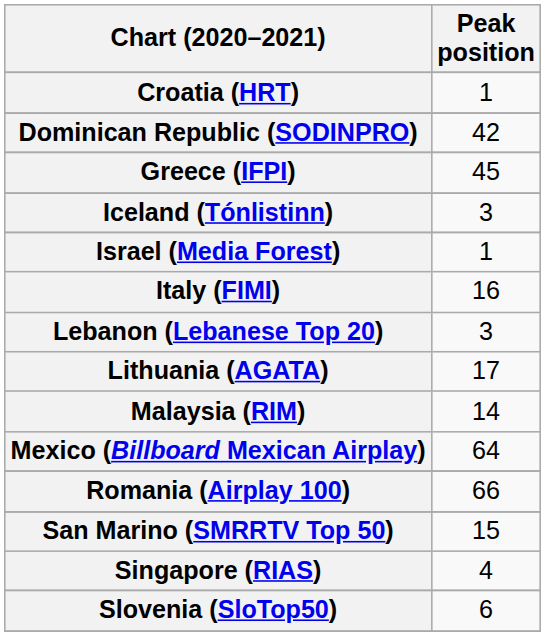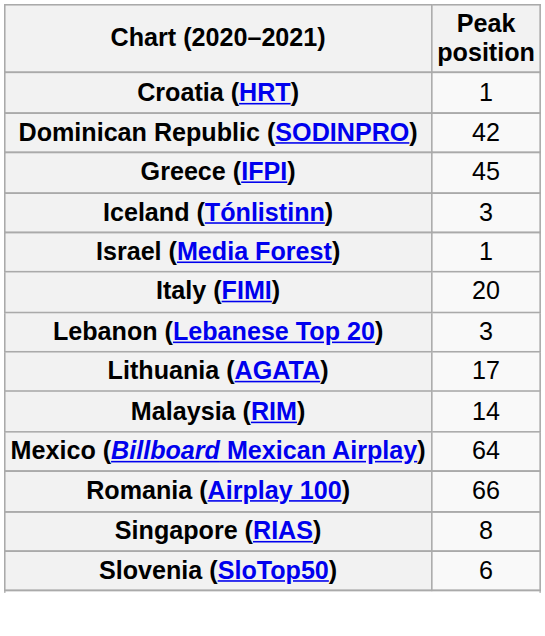 <table class="wikitable sortable plainrowheaders" style="text-align:center">
 <tr>
 <th scope="col">Chart (2020–2021)</th>
 <th scope="col">Peak<br>position</th>
 </tr>
 <tr>
 </tr>
 <tr>
 </tr>
 <tr>
 </tr>
 <tr>
 </tr>
 <tr>
 </tr>
 <tr>
 </tr>
 <tr>
 </tr>
 <tr>
 </tr>
 <tr>
 </tr>
 <tr>
 <th scope="row">Croatia (<a href='#'>HRT</a>)</th>
 <td>1</td>
 </tr>
 <tr>
 </tr>
 <tr>
 </tr>
 <tr>
 </tr>
 <tr>
 <th scope="row">Dominican Republic (<a href='#'>SODINPRO</a>)</th>
 <td>42</td>
 </tr>
 <tr>
 </tr>
 <tr>
 </tr>
 <tr>
 </tr>
 <tr>
 </tr>
 <tr>
 </tr>
 <tr>
 <th scope="row">Greece (<a href='#'>IFPI</a>)</th>
 <td>45</td>
 </tr>
 <tr>
 </tr>
 <tr>
 </tr>
 <tr>
 </tr>
 <tr>
 <th scope="row">Iceland (<a href='#'>Tónlistinn</a>)</th>
 <td>3</td>
 </tr>
 <tr>
 </tr>
 <tr>
 <th scope="row">Israel (<a href='#'>Media Forest</a>)</th>
 <td>1</td>
 </tr>
 <tr>
 <th scope="row">Italy (<a href='#'>FIMI</a>)</th>
-<td>16</td>
+<td>20</td>
 </tr>
 <tr>
 <th scope="row">Lebanon (<a href='#'>Lebanese Top 20</a>)</th>
 <td>3</td>
 </tr>
 <tr>
 <th scope="row">Lithuania (<a href='#'>AGATA</a>)</th>
 <td>17</td>
 </tr>
 <tr>
 <th scope="row">Malaysia (<a href='#'>RIM</a>)</th>
 <td>14</td>
 </tr>
 <tr>
 <th scope="row">Mexico (<a href='#'><em>Billboard</em> Mexican Airplay</a>)</th>
 <td>64</td>
 </tr>
 <tr>
 </tr>
 <tr>
 </tr>
 <tr>
 </tr>
 <tr>
 </tr>
 <tr>
 </tr>
 <tr>
 </tr>
 <tr>
 <th scope="row">Romania (<a href='#'>Airplay 100</a>)</th>
 <td>66</td>
 </tr>
 <tr>
 </tr>
 <tr>
-<th scope="row">San Marino (<a href='#'>SMRRTV Top 50</a>)</th>
-<td>15</td>
-</tr>
-<tr>
 <th scope="row">Singapore (<a href='#'>RIAS</a>)</th>
-<td>4</td>
+<td>8</td>
 </tr>
 <tr>
 </tr>
 <tr>
 </tr>
 <tr>
 <th scope="row">Slovenia (<a href='#'>SloTop50</a>)</th>
 <td>6</td>
 </tr>
 <tr>
 </tr>
 <tr>
 </tr>
 <tr>
 </tr>
 <tr>
 </tr>
 <tr>
 </tr>
 <tr>
 </tr>
 <tr>
 </tr>
 <tr>
 </tr>
 <tr>
 </tr>
 </table>
